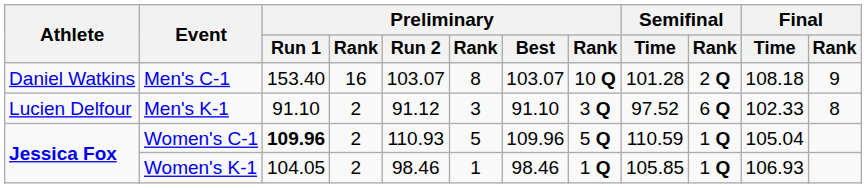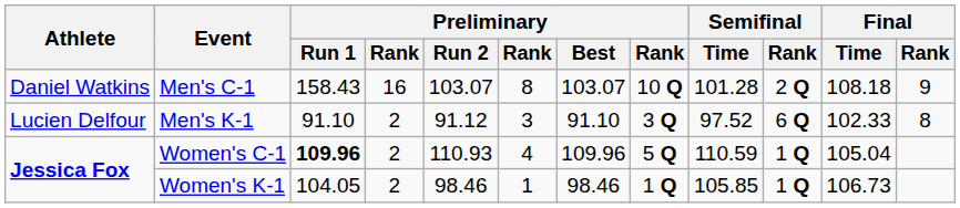 <table class=wikitable style=font-size:90%;text-align:center>
 <tr>
 <th rowspan=2>Athlete</th>
 <th rowspan=2>Event</th>
 <th colspan=6>Preliminary</th>
 <th colspan=2>Semifinal</th>
 <th colspan=2>Final</th>
 </tr>
 <tr style=font-size:95%>
 <th>Run 1</th>
 <th>Rank</th>
 <th>Run 2</th>
 <th>Rank</th>
 <th>Best</th>
 <th>Rank</th>
 <th>Time</th>
 <th>Rank</th>
 <th>Time</th>
 <th>Rank</th>
 </tr>
 <tr>
 <td align=left><a href='#'>Daniel Watkins</a></td>
 <td align=left><a href='#'>Men's C-1</a></td>
-<td>153.40</td>
+<td>158.43</td>
 <td>16</td>
 <td>103.07</td>
 <td>8</td>
 <td>103.07</td>
 <td>10 <strong>Q</strong></td>
 <td>101.28</td>
 <td>2 <strong>Q</strong></td>
 <td>108.18</td>
 <td>9</td>
 </tr>
 <tr>
 <td align=left><a href='#'>Lucien Delfour</a></td>
 <td align=left><a href='#'>Men's K-1</a></td>
 <td>91.10</td>
 <td>2</td>
 <td>91.12</td>
 <td>3</td>
 <td>91.10</td>
 <td>3 <strong>Q</strong></td>
 <td>97.52</td>
 <td>6 <strong>Q</strong></td>
 <td>102.33</td>
 <td>8</td>
 </tr>
 <tr>
 <td align=left rowspan=2><strong><a href='#'>Jessica Fox</a></strong></td>
 <td align=left><a href='#'>Women's C-1</a></td>
 <td><strong>109.96</strong></td>
 <td>2</td>
 <td>110.93</td>
-<td>5</td>
+<td>4</td>
 <td>109.96</td>
 <td>5 <strong>Q</strong></td>
 <td>110.59</td>
 <td>1 <strong>Q</strong></td>
 <td>105.04</td>
 <td></td>
 </tr>
 <tr>
 <td align=left><a href='#'>Women's K-1</a></td>
 <td>104.05</td>
 <td>2</td>
 <td>98.46</td>
 <td>1</td>
 <td>98.46</td>
 <td>1 <strong>Q</strong></td>
 <td>105.85</td>
 <td>1 <strong>Q</strong></td>
-<td>106.93</td>
+<td>106.73</td>
 <td></td>
 </tr>
 </table>
